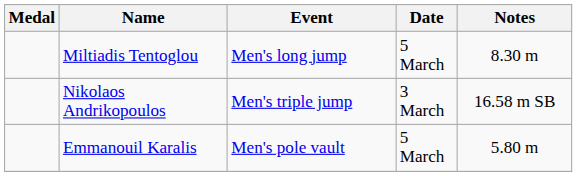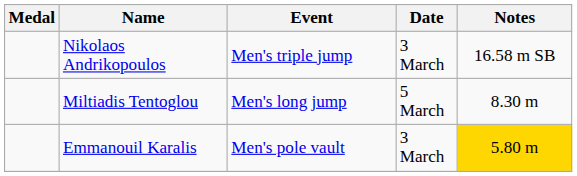 <table class="wikitable sortable">
 <tr>
 <th>Medal</th>
 <th width=150>Name</th>
 <th width=150>Event</th>
 <th width=50>Date</th>
 <th width=100>Notes</th>
 </tr>
 <tr>
 <td></td>
+<td><a href='#'>Nikolaos Andrikopoulos</a></td>
+<td><a href='#'>Men's triple jump</a></td>
+<td>3 March</td>
+<td align=center>16.58 m SB</td>
+</tr>
+<tr>
+<td></td>
 <td><a href='#'>Miltiadis Tentoglou</a></td>
 <td><a href='#'>Men's long jump</a></td>
 <td>5 March</td>
 <td align=center>8.30 m </td>
 </tr>
 <tr>
 <td></td>
-<td><a href='#'>Nikolaos Andrikopoulos</a></td>
-<td><a href='#'>Men's triple jump</a></td>
-<td>3 March</td>
-<td align=center>16.58 m SB</td>
-</tr>
-<tr>
-<td></td>
 <td><a href='#'>Emmanouil Karalis</a></td>
 <td><a href='#'>Men's pole vault</a></td>
-<td>5 March</td>
-<td align=center>5.80 m</td>
+<td>3 March</td>
+<td align=center style="background: gold;">5.80 m</td>
 </tr>
 <tr>
 </tr>
 </table>
